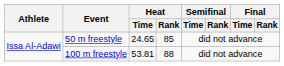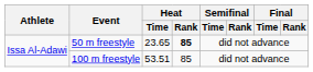 <table class="wikitable" style="text-align:center; font-size:90%">
 <tr>
 <th rowspan="2">Athlete</th>
 <th rowspan="2">Event</th>
 <th colspan="2">Heat</th>
 <th colspan="2">Semifinal</th>
 <th colspan="2">Final</th>
 </tr>
 <tr style="font-size:95%">
 <th>Time</th>
 <th>Rank</th>
 <th>Time</th>
 <th>Rank</th>
 <th>Time</th>
 <th>Rank</th>
 </tr>
 <tr>
 <td align=left rowspan=2><a href='#'>Issa Al-Adawi</a></td>
 <td align=left><a href='#'>50 m freestyle</a></td>
-<td>24.65</td>
-<td>85</td>
+<td>23.65</td>
+<td><strong>85</strong></td>
 <td colspan=4>did not advance</td>
 </tr>
 <tr>
 <td align=left><a href='#'>100 m freestyle</a></td>
-<td>53.81</td>
-<td>88</td>
+<td>53.51</td>
+<td>85</td>
 <td colspan=4>did not advance</td>
 </tr>
 </table>
